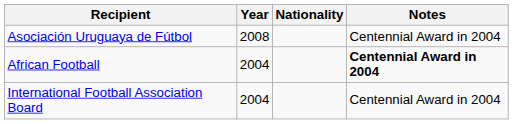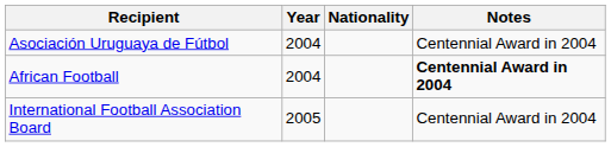 <table class="wikitable sortable">
 <tr>
 <th>Recipient</th>
 <th>Year</th>
 <th>Nationality</th>
 <th>Notes</th>
 </tr>
 <tr>
 <td><a href='#'>Asociación Uruguaya de Fútbol</a></td>
-<td>2008</td>
+<td>2004</td>
 <td></td>
 <td>Centennial Award in 2004</td>
 </tr>
 <tr>
 <td><a href='#'>African Football</a></td>
 <td>2004</td>
 <td></td>
 <td><strong>Centennial Award in 2004</strong></td>
 </tr>
 <tr>
 <td><a href='#'>International Football Association Board</a></td>
-<td>2004</td>
+<td>2005</td>
 <td></td>
 <td>Centennial Award in 2004</td>
 </tr>
 </table>
